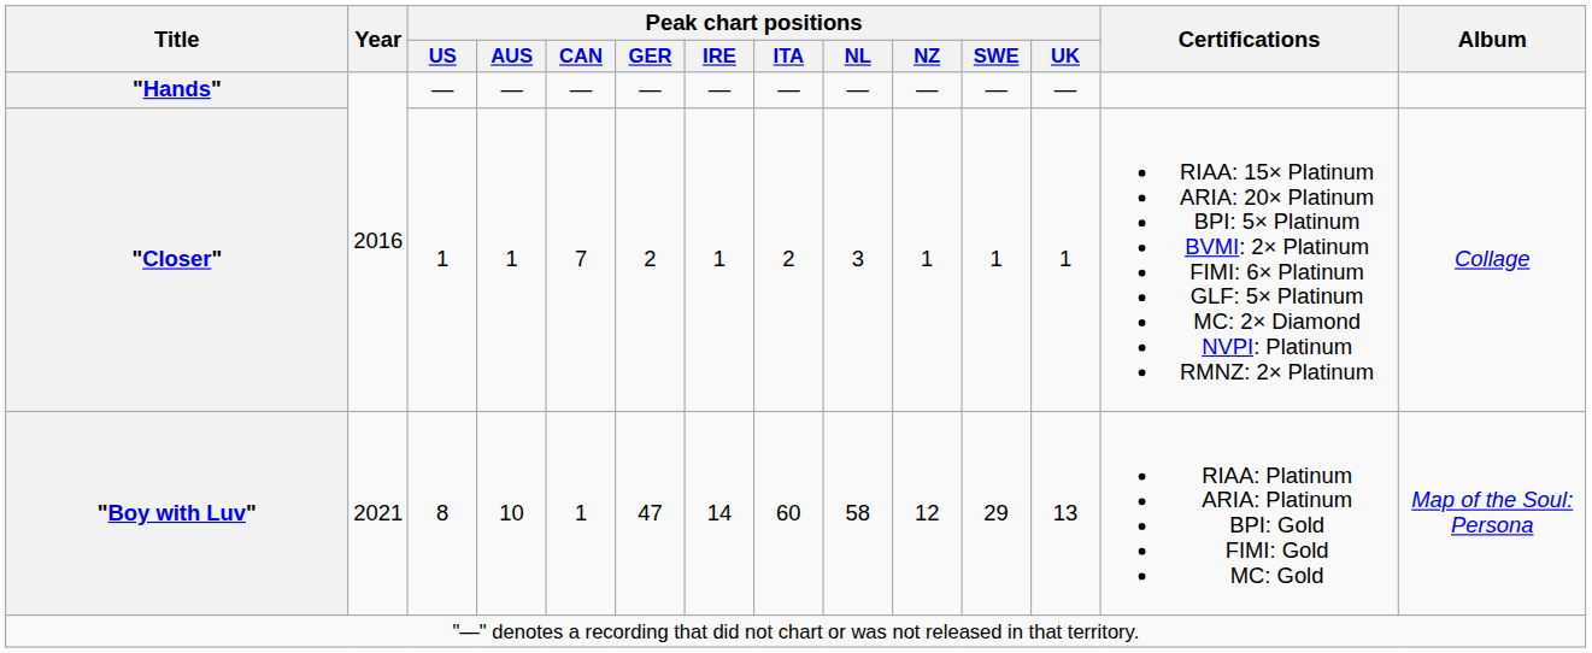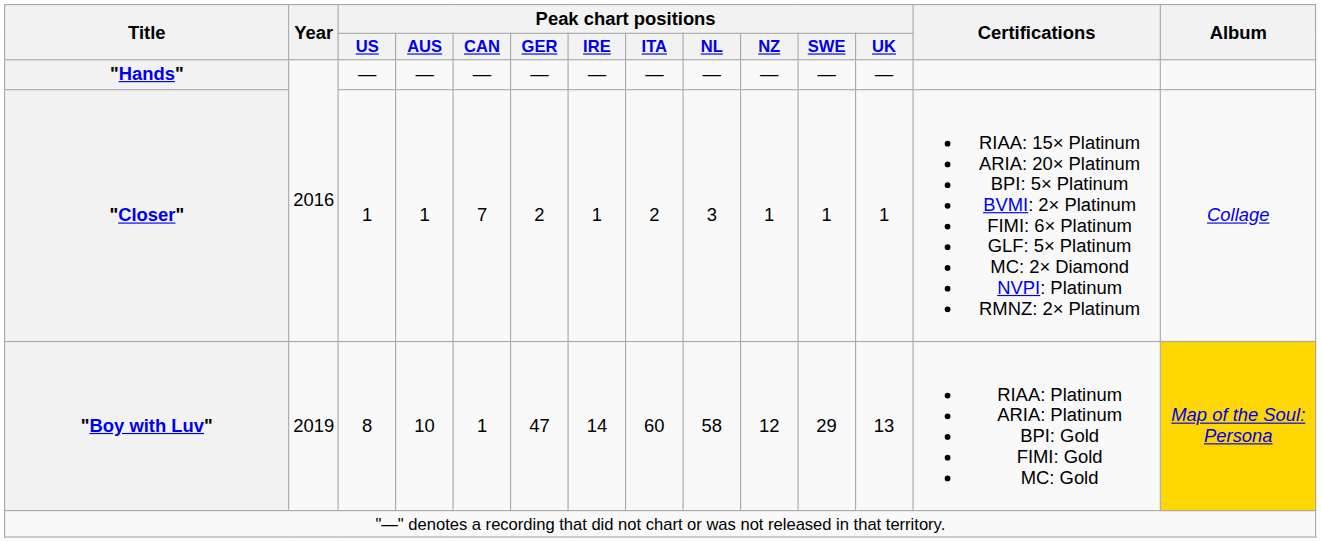 <table class="wikitable plainrowheaders" style="text-align:center;" border="1">
 <tr>
 <th scope="col" rowspan="2" style="width:15em;">Title</th>
 <th scope="col" rowspan="2" style="width:1em;">Year</th>
 <th scope="col" colspan="10">Peak chart positions</th>
 <th scope="col" rowspan="2" style="width:13em;">Certifications</th>
 <th scope="col" rowspan="2" style="width:8em;">Album</th>
 </tr>
 <tr>
 <th scope="col" style="width:3em;font-size:90%;"><a href='#'>US</a><br></th>
 <th scope="col" style="width:3em;font-size:90%;"><a href='#'>AUS</a><br></th>
 <th scope="col" style="width:3em;font-size:90%;"><a href='#'>CAN</a><br></th>
 <th scope="col" style="width:3em;font-size:90%;"><a href='#'>GER</a><br></th>
 <th scope="col" style="width:3em;font-size:90%;"><a href='#'>IRE</a><br></th>
 <th scope="col" style="width:3em;font-size:90%;"><a href='#'>ITA</a><br></th>
 <th scope="col" style="width:3em;font-size:90%;"><a href='#'>NL</a><br></th>
 <th scope="col" style="width:3em;font-size:90%;"><a href='#'>NZ</a><br></th>
 <th scope="col" style="width:3em;font-size:90%;"><a href='#'>SWE</a><br></th>
 <th scope="col" style="width:3em;font-size:90%;"><a href='#'>UK</a><br></th>
 </tr>
 <tr>
 <th scope="row">"<a href='#'>Hands</a>"<br></th>
 <td rowspan="2">2016</td>
 <td>—</td>
 <td>—</td>
 <td>—</td>
 <td>—</td>
 <td>—</td>
 <td>—</td>
 <td>—</td>
 <td>—</td>
 <td>—</td>
 <td>—</td>
 <td></td>
 <td></td>
 </tr>
 <tr>
 <th scope="row">"<a href='#'>Closer</a>"<br></th>
 <td>1</td>
 <td>1</td>
 <td>7</td>
 <td>2</td>
 <td>1</td>
 <td>2</td>
 <td>3</td>
 <td>1</td>
 <td>1</td>
 <td>1</td>
 <td><br><ul><li>RIAA: 15× Platinum</li><li>ARIA: 20× Platinum</li><li>BPI: 5× Platinum</li><li><a href='#'>BVMI</a>: 2× Platinum</li><li>FIMI: 6× Platinum</li><li>GLF: 5× Platinum</li><li>MC: 2× Diamond</li><li><a href='#'>NVPI</a>: Platinum</li><li>RMNZ: 2× Platinum</li></ul></td>
 <td><em><a href='#'>Collage</a></em></td>
 </tr>
 <tr>
 <th scope="row">"<a href='#'>Boy with Luv</a>"<br></th>
-<td>2021</td>
+<td>2019</td>
 <td>8</td>
 <td>10</td>
 <td>1</td>
 <td>47</td>
 <td>14</td>
 <td>60</td>
 <td>58</td>
 <td>12</td>
 <td>29</td>
 <td>13</td>
 <td><br><ul><li>RIAA: Platinum</li><li>ARIA: Platinum</li><li>BPI: Gold</li><li>FIMI: Gold</li><li>MC: Gold</li></ul></td>
-<td><em><a href='#'>Map of the Soul: Persona</a></em></td>
+<td style="background: gold;"><em><a href='#'>Map of the Soul: Persona</a></em></td>
 </tr>
 <tr>
 <td colspan="16" style="font-size:90%">"—" denotes a recording that did not chart or was not released in that territory.</td>
 </tr>
 </table>
